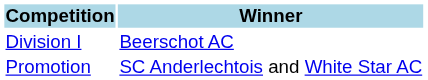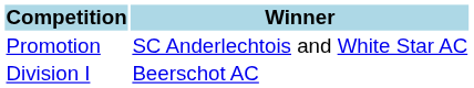 <table>
 <tr style="background:lightblue;">
 <th>Competition</th>
 <th>Winner</th>
 </tr>
 <tr>
+<td><a href='#'>Promotion</a></td>
+<td><a href='#'>SC Anderlechtois</a> and <a href='#'>White Star AC</a></td>
+</tr>
+<tr>
 <td><a href='#'>Division I</a></td>
 <td><a href='#'>Beerschot AC</a></td>
 </tr>
-<tr>
-<td><a href='#'>Promotion</a></td>
-<td><a href='#'>SC Anderlechtois</a> and <a href='#'>White Star AC</a></td>
-</tr>
 </table>
